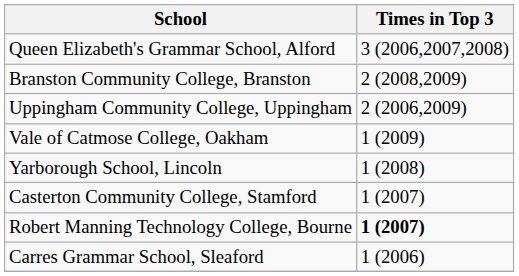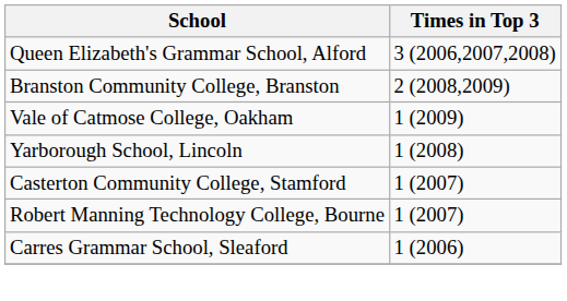 <table class="wikitable">
 <tr>
 <th>School</th>
 <th>Times in Top 3</th>
 </tr>
 <tr>
 <td>Queen Elizabeth's Grammar School, Alford</td>
 <td>3 (2006,2007,2008)</td>
 </tr>
 <tr>
 <td>Branston Community College, Branston</td>
 <td>2 (2008,2009)</td>
-</tr>
-<tr>
-<td>Uppingham Community College, Uppingham</td>
-<td>2 (2006,2009)</td>
 </tr>
 <tr>
 <td>Vale of Catmose College, Oakham</td>
 <td>1 (2009)</td>
 </tr>
 <tr>
 <td>Yarborough School, Lincoln</td>
 <td>1 (2008)</td>
 </tr>
 <tr>
 <td>Casterton Community College, Stamford</td>
 <td>1 (2007)</td>
 </tr>
 <tr>
 <td>Robert Manning Technology College, Bourne</td>
-<td><strong>1 (2007)</strong></td>
+<td>1 (2007)</td>
 </tr>
 <tr>
 <td>Carres Grammar School, Sleaford</td>
 <td>1 (2006)</td>
 </tr>
 <tr>
 </tr>
 </table>
